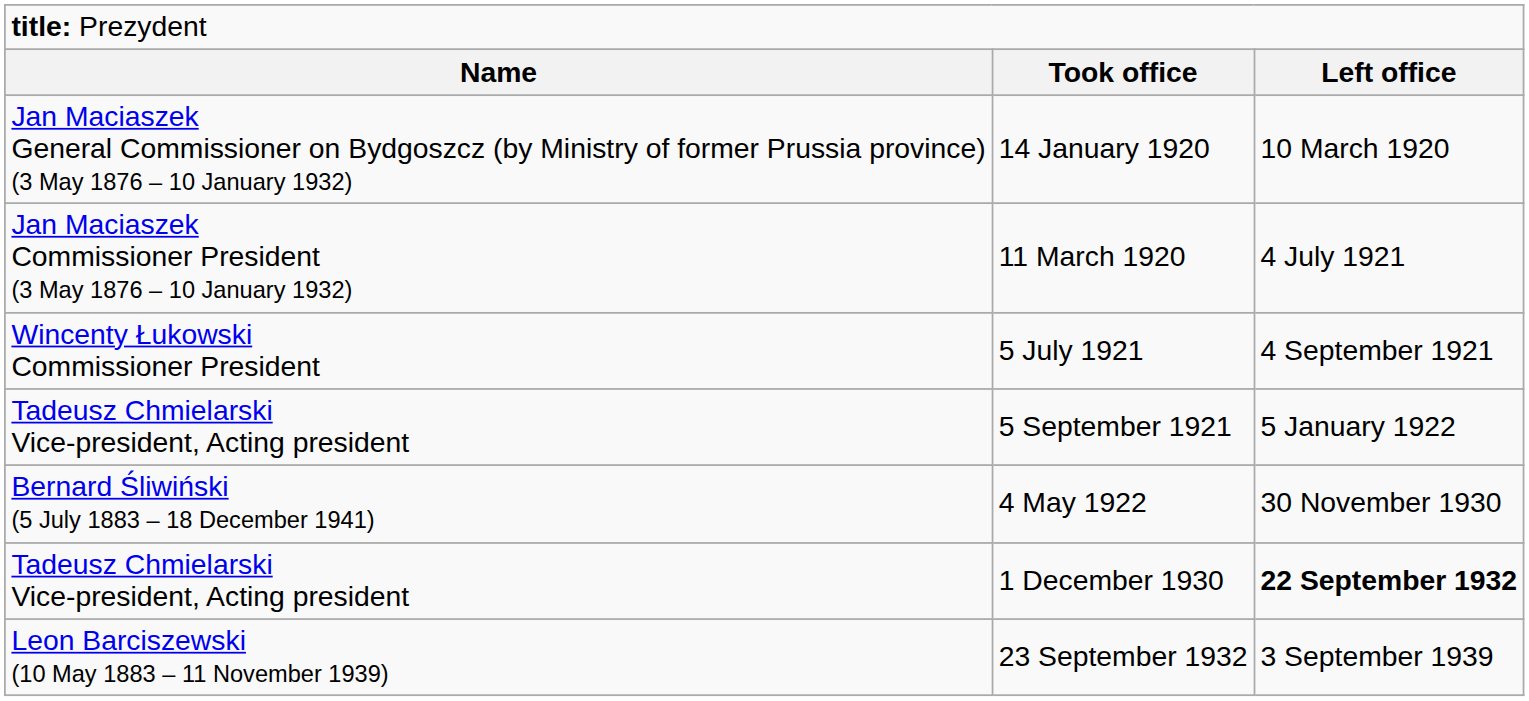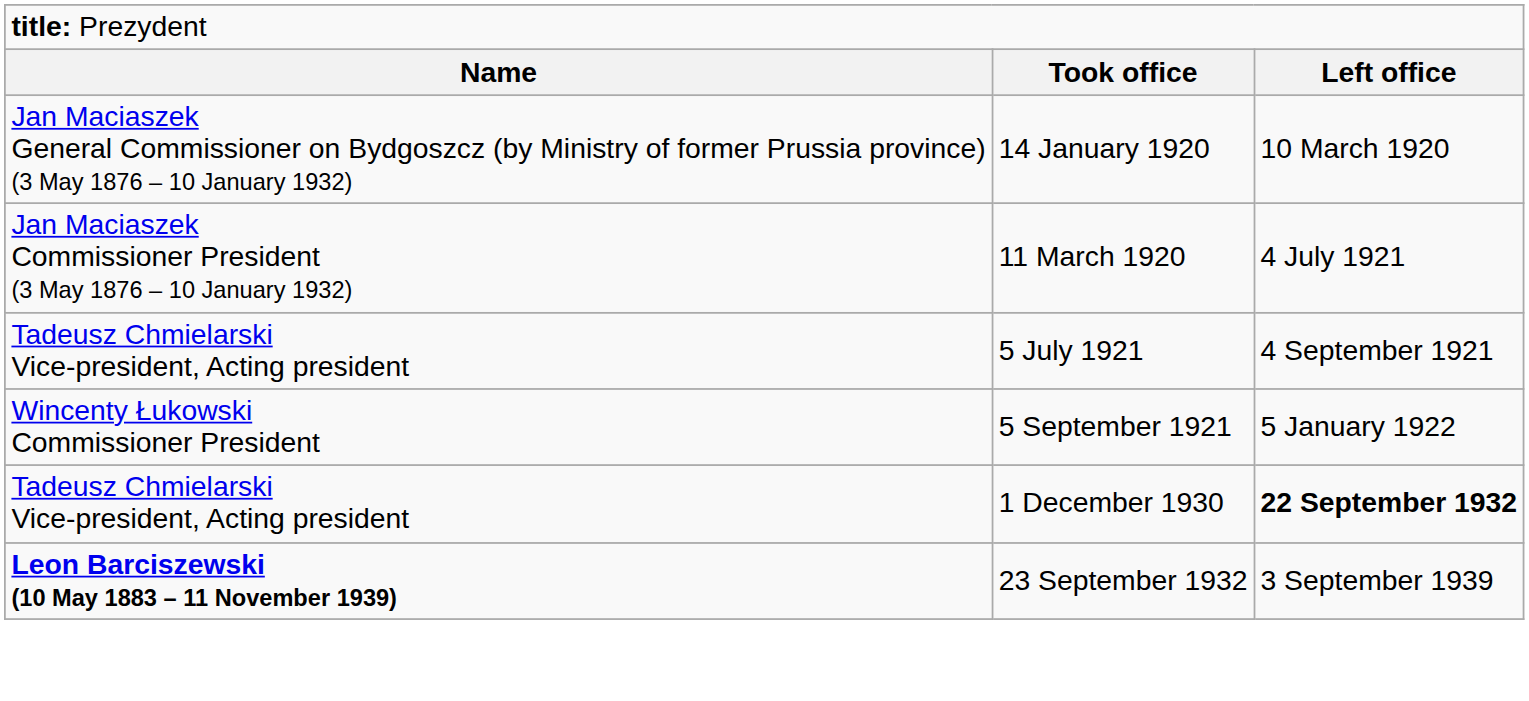 <table class=wikitable>
 <tr>
 <td colspan=3><strong>title:</strong> Prezydent</td>
 </tr>
 <tr>
 <th>Name</th>
 <th>Took office</th>
 <th>Left office</th>
 </tr>
 <tr>
 <td><a href='#'>Jan Maciaszek</a> <br>General Commissioner on Bydgoszcz (by Ministry of former Prussia province) <br><small>(3 May 1876 – 10 January 1932)</small></td>
 <td>14 January 1920</td>
 <td>10 March 1920</td>
 </tr>
 <tr>
 <td><a href='#'>Jan Maciaszek</a> <br>Commissioner President <br><small>(3 May 1876 – 10 January 1932)</small></td>
 <td>11 March 1920</td>
 <td>4 July 1921</td>
 </tr>
 <tr>
-<td><a href='#'>Wincenty Łukowski</a> <br>Commissioner President</td>
+<td><a href='#'>Tadeusz Chmielarski</a> <br>Vice-president, Acting president</td>
 <td>5 July 1921</td>
 <td>4 September 1921</td>
 </tr>
 <tr>
-<td><a href='#'>Tadeusz Chmielarski</a> <br>Vice-president, Acting president</td>
+<td><a href='#'>Wincenty Łukowski</a> <br>Commissioner President</td>
 <td>5 September 1921</td>
 <td>5 January 1922</td>
-</tr>
-<tr>
-<td><a href='#'>Bernard Śliwiński</a> <br><small>(5 July 1883 – 18 December 1941)</small></td>
-<td>4 May 1922</td>
-<td>30 November 1930</td>
 </tr>
 <tr>
 <td><a href='#'>Tadeusz Chmielarski</a> <br>Vice-president, Acting president</td>
 <td>1 December 1930</td>
 <td><strong>22 September 1932</strong></td>
 </tr>
 <tr>
-<td><a href='#'>Leon Barciszewski</a> <br><small>(10 May 1883 – 11 November 1939)</small></td>
+<td><strong><a href='#'>Leon Barciszewski</a> <br><small>(10 May 1883 – 11 November 1939)</small></strong></td>
 <td>23 September 1932</td>
 <td>3 September 1939</td>
 </tr>
 </table>
